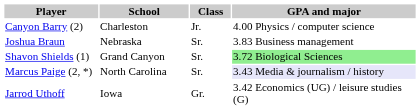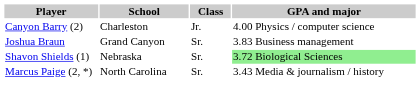 <table style="width:600px" "border:'1' 'solid' 'gray' ">
 <tr>
 <th style="background:#ccc; width:23%;">Player</th>
 <th style="background:#ccc; width:22%;">School</th>
 <th style="background:#ccc; width:10%;">Class</th>
 <th style="background:#ccc; width:45%;">GPA and major</th>
 </tr>
 <tr>
 <td><a href='#'>Canyon Barry</a> (2)</td>
 <td>Charleston</td>
 <td>Jr.</td>
 <td>4.00 Physics / computer science</td>
 </tr>
 <tr>
 <td><a href='#'>Joshua Braun</a></td>
-<td>Nebraska</td>
+<td>Grand Canyon</td>
 <td>Sr.</td>
 <td>3.83 Business management</td>
 </tr>
 <tr>
 <td><a href='#'>Shavon Shields</a> (1)</td>
-<td>Grand Canyon</td>
+<td>Nebraska</td>
 <td>Sr.</td>
 <td style="background: lightgreen;">3.72 Biological Sciences</td>
 </tr>
 <tr>
 <td><a href='#'>Marcus Paige</a> (2, *)</td>
 <td>North Carolina</td>
 <td>Sr.</td>
-<td style="background: lavender;">3.43 Media & journalism / history</td>
-</tr>
-<tr>
-<td><a href='#'>Jarrod Uthoff</a></td>
-<td>Iowa</td>
-<td>Gr.</td>
-<td>3.42 Economics (UG) / leisure studies (G)</td>
+<td>3.43 Media & journalism / history</td>
 </tr>
 </table>
